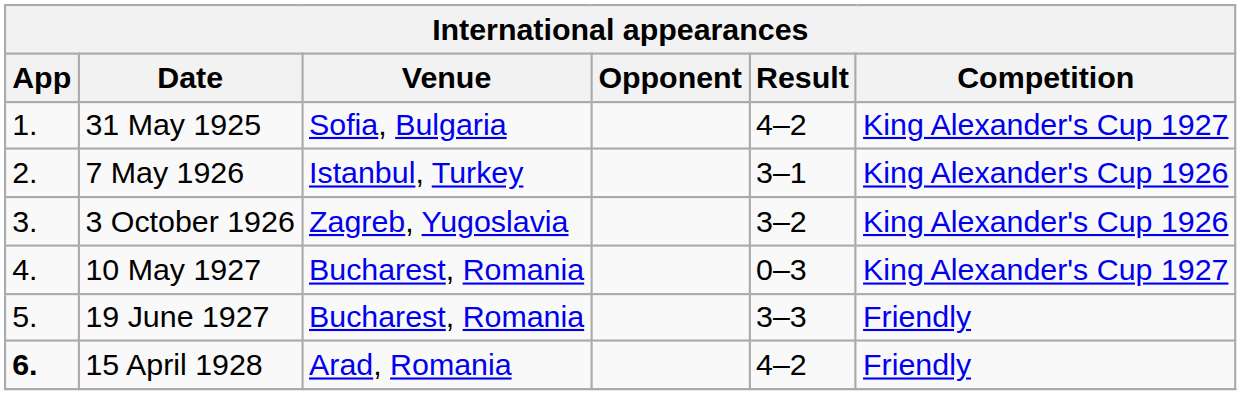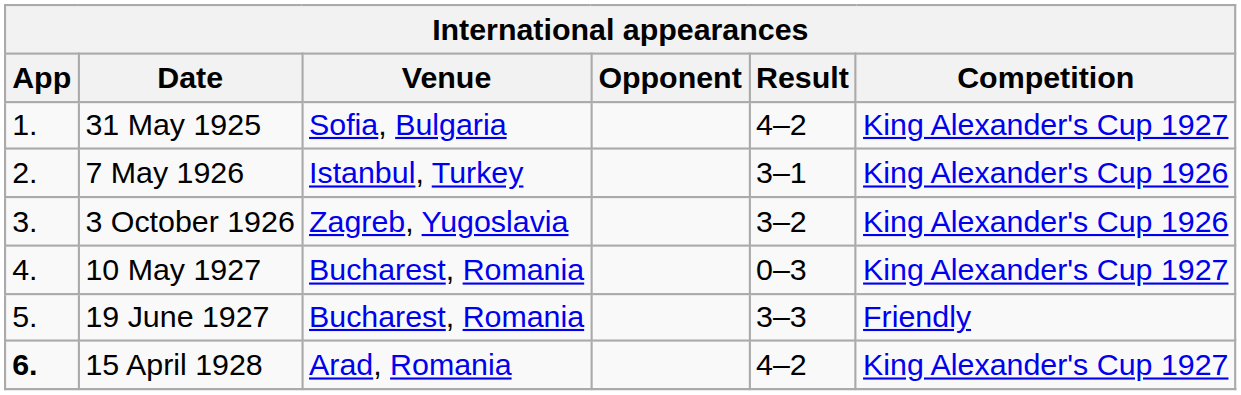 <table class="wikitable" style="font-size:90%">
 <tr>
 <th colspan="7"><strong>International appearances</strong></th>
 </tr>
 <tr>
 <th>App</th>
 <th>Date</th>
 <th>Venue</th>
 <th>Opponent</th>
 <th>Result</th>
 <th>Competition</th>
 </tr>
 <tr>
 <td>1.</td>
 <td>31 May 1925</td>
 <td><a href='#'>Sofia</a>, <a href='#'>Bulgaria</a></td>
 <td></td>
 <td>4–2</td>
 <td><a href='#'>King Alexander's Cup 1927</a></td>
 </tr>
 <tr>
 <td>2.</td>
 <td>7 May 1926</td>
 <td><a href='#'>Istanbul</a>, <a href='#'>Turkey</a></td>
 <td></td>
 <td>3–1</td>
 <td><a href='#'>King Alexander's Cup 1926</a></td>
 </tr>
 <tr>
 <td>3.</td>
 <td>3 October 1926</td>
 <td><a href='#'>Zagreb</a>, <a href='#'>Yugoslavia</a></td>
 <td></td>
 <td>3–2</td>
 <td><a href='#'>King Alexander's Cup 1926</a></td>
 </tr>
 <tr>
 <td>4.</td>
 <td>10 May 1927</td>
 <td><a href='#'>Bucharest</a>, <a href='#'>Romania</a></td>
 <td></td>
 <td>0–3</td>
 <td><a href='#'>King Alexander's Cup 1927</a></td>
 </tr>
 <tr>
 <td>5.</td>
 <td>19 June 1927</td>
 <td><a href='#'>Bucharest</a>, <a href='#'>Romania</a></td>
 <td></td>
 <td>3–3</td>
 <td><a href='#'>Friendly</a></td>
 </tr>
 <tr>
 <td><strong>6.</strong></td>
 <td>15 April 1928</td>
 <td><a href='#'>Arad</a>, <a href='#'>Romania</a></td>
 <td></td>
 <td>4–2</td>
-<td><a href='#'>Friendly</a></td>
+<td><a href='#'>King Alexander's Cup 1927</a></td>
 </tr>
 <tr>
 </tr>
 </table>
